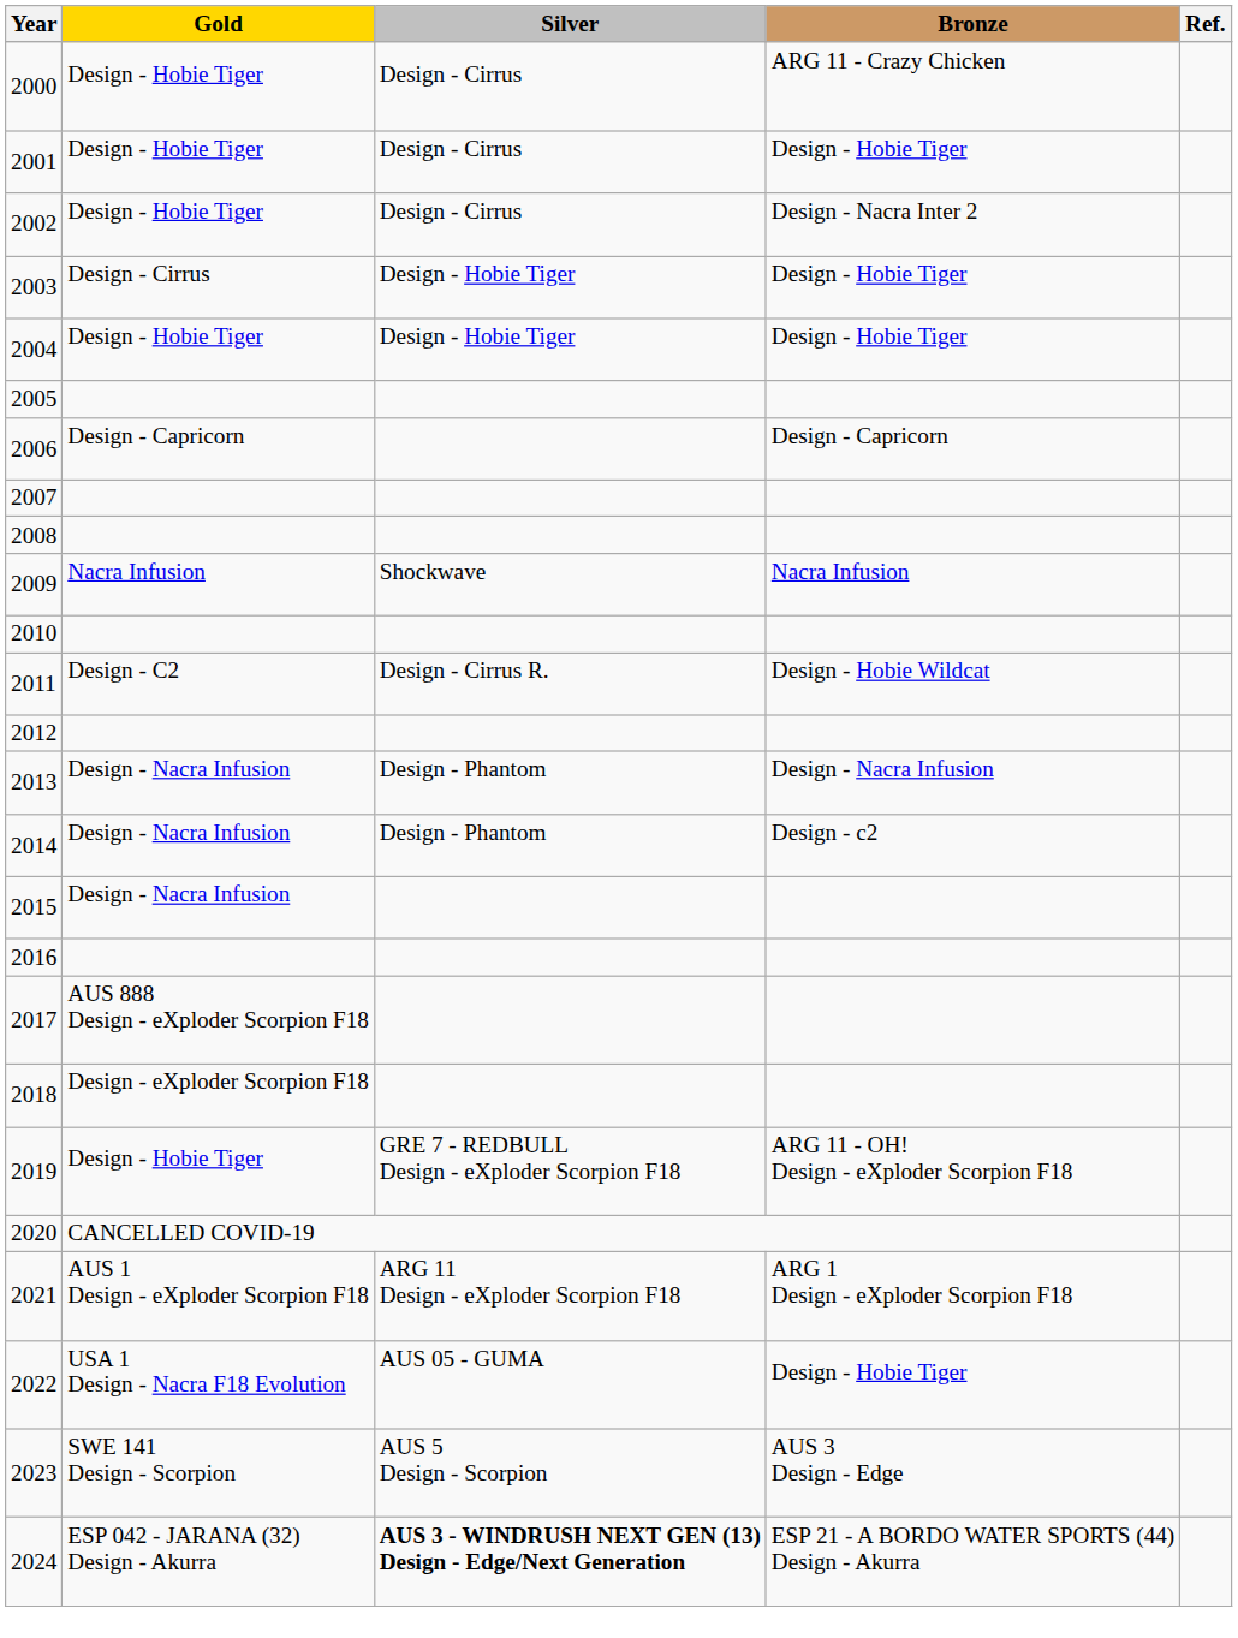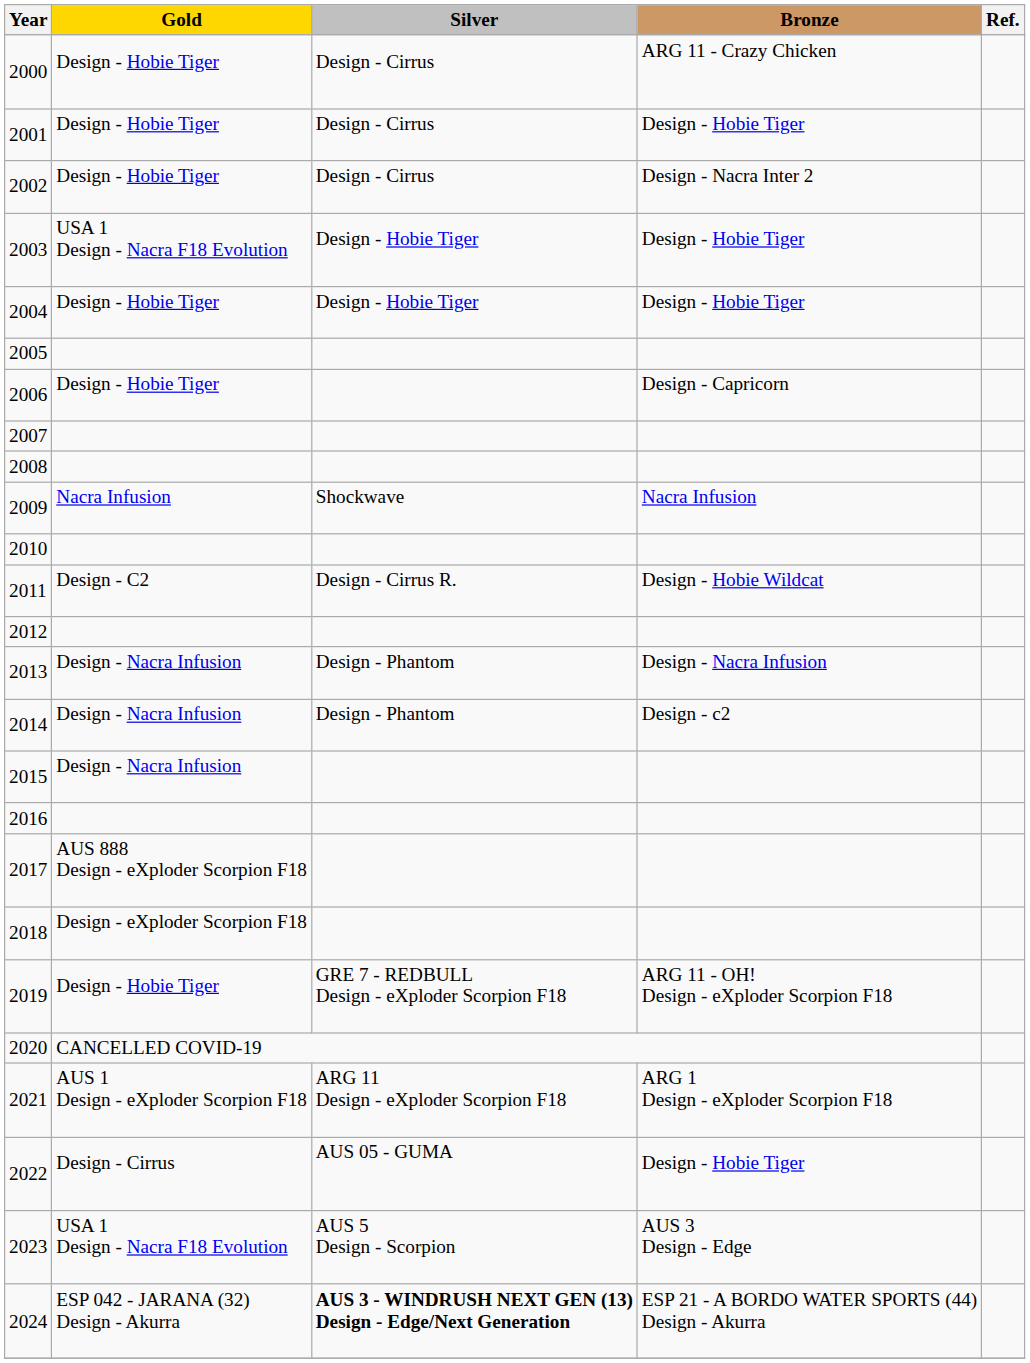 <table class="wikitable">
 <tr>
 <th align=center><strong>Year</strong></th>
 <th style="background:gold; text-align:center;"><strong>Gold</strong></th>
 <th style="background:silver; text-align:center;"><strong>Silver</strong></th>
 <th style="background:#c96; text-align:center;"><strong>Bronze</strong></th>
 <th>Ref.</th>
 </tr>
 <tr>
 </tr>
 <tr>
 <td>2000</td>
 <td>Design - <a href='#'>Hobie Tiger</a><br><br></td>
 <td>Design - Cirrus<br><br></td>
 <td>ARG 11 - Crazy Chicken<br><br><br></td>
 <td></td>
 </tr>
 <tr>
 <td>2001</td>
 <td>Design - <a href='#'>Hobie Tiger</a><br><br></td>
 <td>Design - Cirrus<br><br></td>
 <td>Design - <a href='#'>Hobie Tiger</a><br><br></td>
 <td></td>
 </tr>
 <tr>
 <td>2002</td>
 <td>Design - <a href='#'>Hobie Tiger</a><br><br></td>
 <td>Design - Cirrus<br><br></td>
 <td>Design - Nacra Inter 2<br><br></td>
 <td></td>
 </tr>
 <tr>
 <td>2003</td>
-<td>Design - Cirrus<br><br></td>
+<td>USA 1<br>Design - <a href='#'>Nacra F18 Evolution</a><br><br></td>
 <td>Design - <a href='#'>Hobie Tiger</a><br><br></td>
 <td>Design - <a href='#'>Hobie Tiger</a><br><br></td>
 <td></td>
 </tr>
 <tr>
 <td>2004</td>
 <td>Design - <a href='#'>Hobie Tiger</a><br><br></td>
 <td>Design - <a href='#'>Hobie Tiger</a><br><br></td>
 <td>Design - <a href='#'>Hobie Tiger</a><br><br></td>
 <td></td>
 </tr>
 <tr>
 <td>2005</td>
 <td><br></td>
 <td><br></td>
 <td><br></td>
 <td></td>
 </tr>
 <tr>
 <td>2006</td>
-<td>Design - Capricorn<br><br></td>
+<td>Design - <a href='#'>Hobie Tiger</a><br><br></td>
 <td><br></td>
 <td>Design - Capricorn<br><br></td>
 <td></td>
 </tr>
 <tr>
 <td>2007</td>
 <td><br></td>
 <td><br></td>
 <td><br></td>
 <td></td>
 </tr>
 <tr>
 <td>2008</td>
 <td><br></td>
 <td><br></td>
 <td><br></td>
 <td></td>
 </tr>
 <tr>
 <td>2009</td>
 <td><a href='#'>Nacra Infusion</a><br><br></td>
 <td>Shockwave<br><br></td>
 <td><a href='#'>Nacra Infusion</a><br><br></td>
 <td></td>
 </tr>
 <tr>
 <td>2010</td>
 <td><br></td>
 <td><br></td>
 <td><br></td>
 <td></td>
 </tr>
 <tr>
 <td>2011</td>
 <td>Design - C2<br><br></td>
 <td>Design - Cirrus R.<br><br></td>
 <td>Design - <a href='#'>Hobie Wildcat</a><br><br></td>
 <td></td>
 </tr>
 <tr>
 <td>2012</td>
 <td><br></td>
 <td><br></td>
 <td><br></td>
 <td></td>
 </tr>
 <tr>
 <td>2013</td>
 <td>Design - <a href='#'>Nacra Infusion</a><br> <br></td>
 <td>Design - Phantom<br><br></td>
 <td>Design - <a href='#'>Nacra Infusion</a><br> <br></td>
 <td></td>
 </tr>
 <tr>
 <td>2014</td>
 <td>Design - <a href='#'>Nacra Infusion</a><br><br></td>
 <td>Design - Phantom<br><br></td>
 <td>Design - c2<br><br></td>
 <td></td>
 </tr>
 <tr>
 <td>2015</td>
 <td>Design - <a href='#'>Nacra Infusion</a><br><br></td>
 <td><br></td>
 <td><br></td>
 <td></td>
 </tr>
 <tr>
 <td>2016</td>
 <td> <br> </td>
 <td> <br> </td>
 <td> <br> </td>
 <td></td>
 </tr>
 <tr>
 <td>2017</td>
 <td>AUS 888<br>Design - eXploder Scorpion F18<br><br></td>
 <td><br></td>
 <td><br></td>
 <td></td>
 </tr>
 <tr>
 <td>2018</td>
 <td>Design - eXploder Scorpion F18<br> <br> </td>
 <td> <br> </td>
 <td> <br> </td>
 <td></td>
 </tr>
 <tr>
 <td>2019</td>
 <td>Design - <a href='#'>Hobie Tiger</a><br><br></td>
 <td>GRE 7 - REDBULL<br>Design - eXploder Scorpion F18<br><br></td>
 <td>ARG 11 - OH!<br>Design - eXploder Scorpion F18<br><br></td>
 <td></td>
 </tr>
 <tr>
 <td>2020</td>
 <td colspan=3>CANCELLED COVID-19</td>
 <td></td>
 </tr>
 <tr>
 <td>2021</td>
 <td>AUS 1<br>Design - eXploder Scorpion F18<br><br></td>
 <td>ARG 11<br>Design - eXploder Scorpion F18<br><br></td>
 <td>ARG 1<br>Design - eXploder Scorpion F18<br><br></td>
 <td></td>
 </tr>
 <tr>
 <td>2022</td>
-<td>USA 1<br>Design - <a href='#'>Nacra F18 Evolution</a><br><br></td>
+<td>Design - Cirrus<br><br></td>
 <td>AUS 05 - GUMA<br><br><br></td>
 <td>Design - <a href='#'>Hobie Tiger</a><br><br></td>
 <td></td>
 </tr>
 <tr>
 <td>2023</td>
-<td>SWE 141<br> Design - Scorpion<br> <br></td>
+<td>USA 1<br>Design - <a href='#'>Nacra F18 Evolution</a><br><br></td>
 <td>AUS 5<br> Design - Scorpion<br><br></td>
 <td>AUS 3<br> Design - Edge<br><br></td>
 <td></td>
 </tr>
 <tr>
 <td>2024</td>
 <td>ESP 042 - JARANA (32) <br> Design - Akurra<br><br></td>
 <td><strong>AUS 3 - WINDRUSH NEXT GEN (13) <br> Design - Edge/Next Generation<br><br></strong></td>
 <td>ESP 21 - A BORDO WATER SPORTS (44) <br> Design - Akurra<br><br></td>
 <td></td>
 </tr>
 <tr>
 </tr>
 </table>
